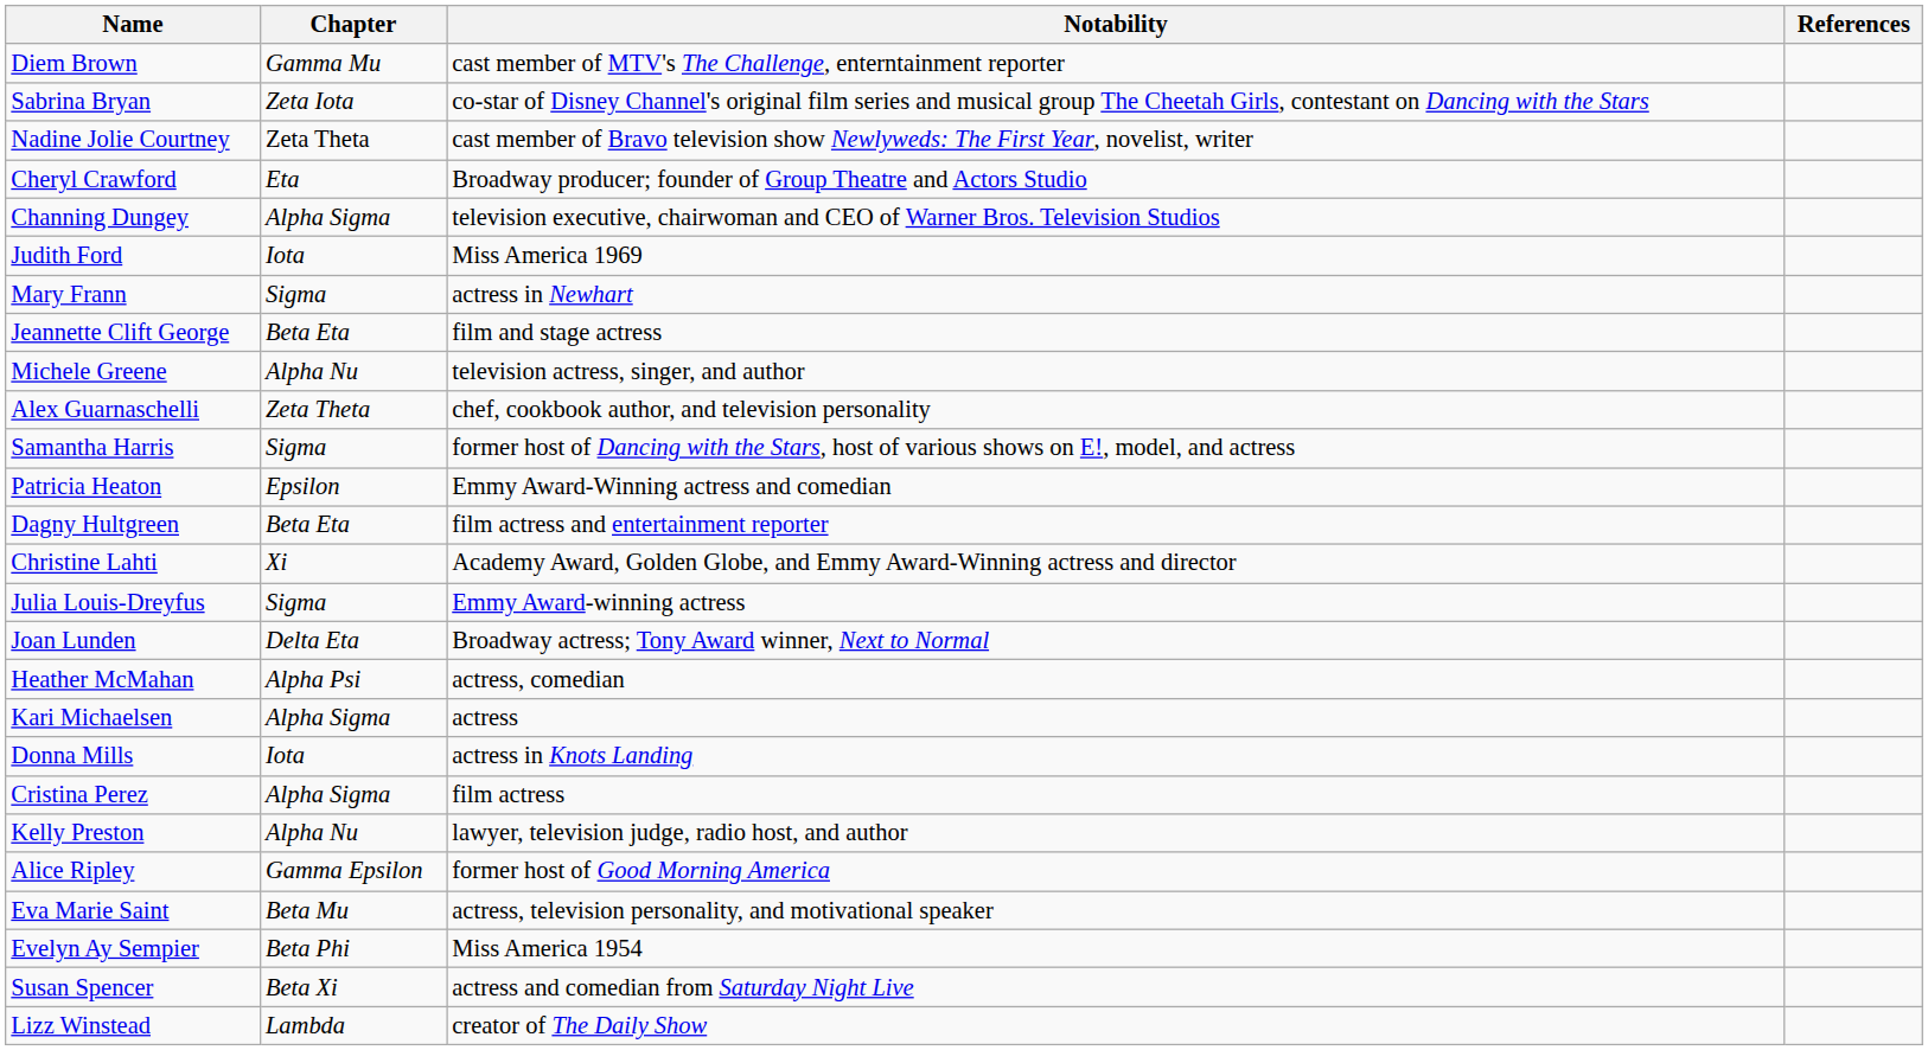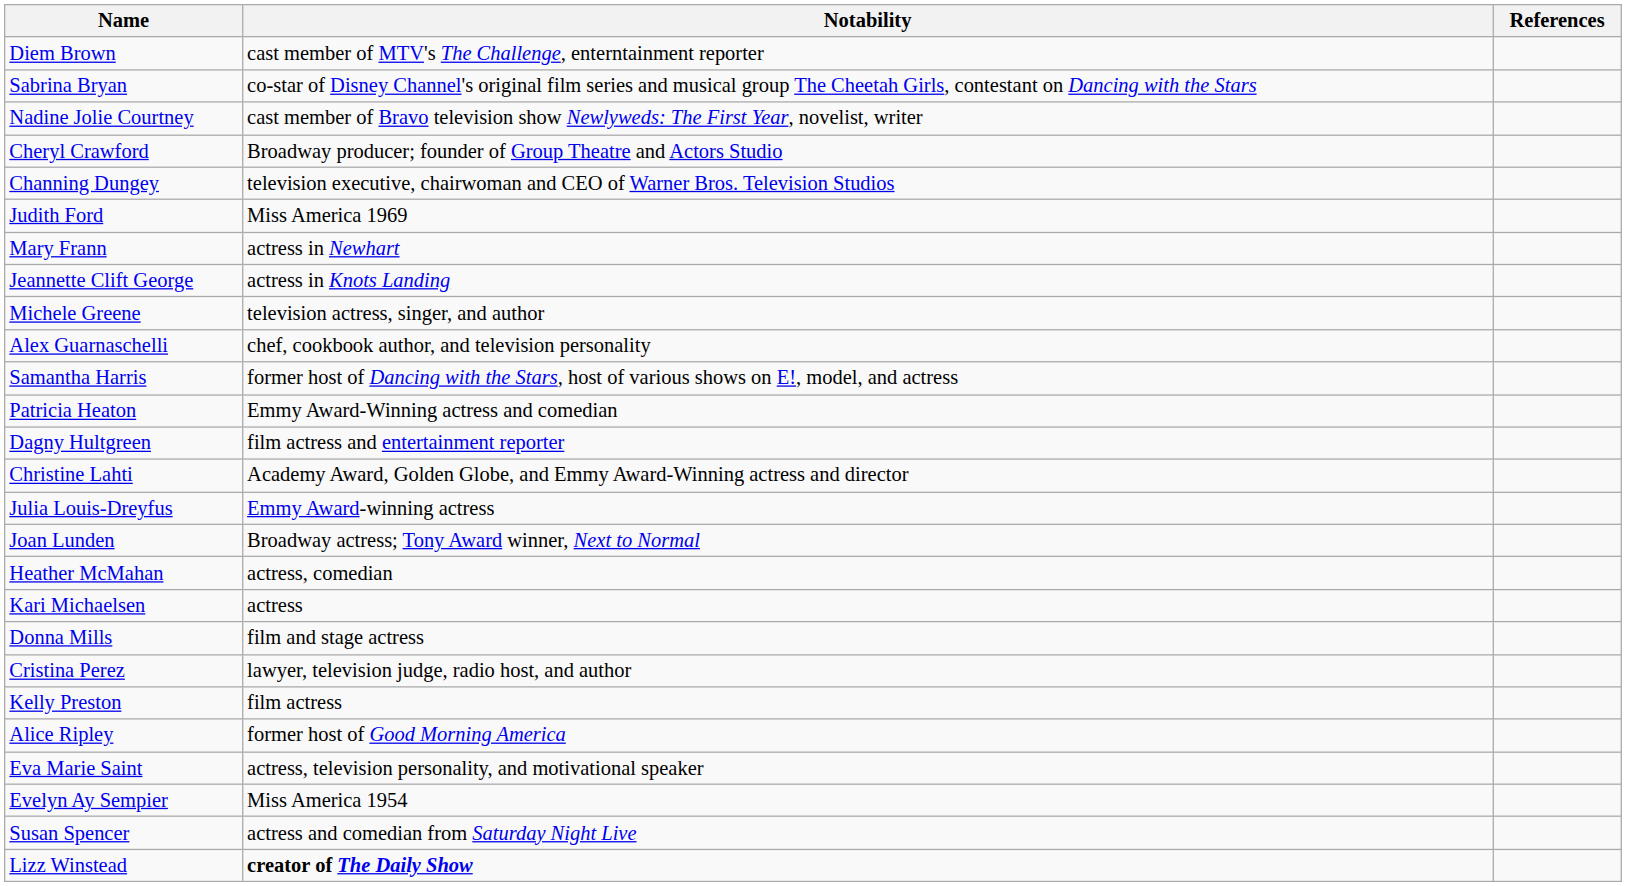 <table class="wikitable sortable" style="width:100%;">
 <tr>
 <th>Name</th>
-<th>Chapter</th>
 <th>Notability</th>
 <th>References</th>
 </tr>
 <tr>
 <td><a href='#'>Diem Brown</a></td>
-<td><em>Gamma Mu</em></td>
 <td>cast member of <a href='#'>MTV</a>'s <em><a href='#'>The Challenge</a>,</em> enterntainment reporter</td>
 <td></td>
 </tr>
 <tr>
 <td><a href='#'>Sabrina Bryan</a></td>
-<td><em>Zeta Iota</em></td>
 <td>co-star of <a href='#'>Disney Channel</a>'s original film series and musical group <a href='#'>The Cheetah Girls</a>, contestant on <em><a href='#'>Dancing with the Stars</a></em></td>
 <td></td>
 </tr>
 <tr>
 <td><a href='#'>Nadine Jolie Courtney</a></td>
-<td>Zeta Theta</td>
 <td>cast member of <a href='#'>Bravo</a> television show <em><a href='#'>Newlyweds: The First Year</a></em>, novelist, writer</td>
 <td></td>
 </tr>
 <tr>
 <td><a href='#'>Cheryl Crawford</a></td>
-<td><em>Eta</em></td>
 <td>Broadway producer; founder of <a href='#'>Group Theatre</a> and <a href='#'>Actors Studio</a></td>
 <td></td>
 </tr>
 <tr>
 <td><a href='#'>Channing Dungey</a></td>
-<td><em>Alpha Sigma</em></td>
 <td>television executive, chairwoman and CEO of <a href='#'>Warner Bros. Television Studios</a></td>
 <td></td>
 </tr>
 <tr>
 <td><a href='#'>Judith Ford</a></td>
-<td><em>Iota</em></td>
 <td>Miss America 1969</td>
 <td></td>
 </tr>
 <tr>
 <td><a href='#'>Mary Frann</a></td>
-<td><em>Sigma</em></td>
 <td>actress in <em><a href='#'>Newhart</a></em></td>
 <td></td>
 </tr>
 <tr>
 <td><a href='#'>Jeannette Clift George</a></td>
-<td><em>Beta Eta</em></td>
-<td>film and stage actress</td>
+<td>actress in <em><a href='#'>Knots Landing</a></em></td>
 <td></td>
 </tr>
 <tr>
 <td><a href='#'>Michele Greene</a></td>
-<td><em>Alpha Nu</em></td>
 <td>television actress, singer, and author</td>
 <td></td>
 </tr>
 <tr>
 <td><a href='#'>Alex Guarnaschelli</a></td>
-<td><em>Zeta Theta</em></td>
 <td>chef, cookbook author, and television personality</td>
 <td></td>
 </tr>
 <tr>
 <td><a href='#'>Samantha Harris</a></td>
-<td><em>Sigma</em></td>
 <td>former host of <em><a href='#'>Dancing with the Stars</a>,</em> host of various shows on <a href='#'>E!</a>, model, and actress</td>
 <td></td>
 </tr>
 <tr>
 <td><a href='#'>Patricia Heaton</a></td>
-<td><em>Epsilon</em></td>
 <td>Emmy Award-Winning actress and comedian</td>
 <td></td>
 </tr>
 <tr>
 <td><a href='#'>Dagny Hultgreen</a></td>
-<td><em>Beta Eta</em></td>
 <td>film actress and <a href='#'>entertainment reporter</a></td>
 <td></td>
 </tr>
 <tr>
 <td><a href='#'>Christine Lahti</a></td>
-<td><em>Xi</em></td>
 <td>Academy Award, Golden Globe, and Emmy Award-Winning actress and director</td>
 <td></td>
 </tr>
 <tr>
 <td><a href='#'>Julia Louis-Dreyfus</a></td>
-<td><em>Sigma</em></td>
 <td><a href='#'>Emmy Award</a>-winning actress</td>
 <td></td>
 </tr>
 <tr>
 <td><a href='#'>Joan Lunden</a></td>
-<td><em>Delta Eta</em></td>
 <td>Broadway actress; <a href='#'>Tony Award</a> winner, <em><a href='#'>Next to Normal</a></em></td>
 <td></td>
 </tr>
 <tr>
 <td><a href='#'>Heather McMahan</a></td>
-<td><em>Alpha Psi</em></td>
 <td>actress, comedian</td>
 <td></td>
 </tr>
 <tr>
 <td><a href='#'>Kari Michaelsen</a></td>
-<td><em>Alpha Sigma</em></td>
 <td>actress</td>
 <td></td>
 </tr>
 <tr>
 <td><a href='#'>Donna Mills</a></td>
-<td><em>Iota</em></td>
-<td>actress in <em><a href='#'>Knots Landing</a></em></td>
+<td>film and stage actress</td>
 <td></td>
 </tr>
 <tr>
 <td><a href='#'>Cristina Perez</a></td>
-<td><em>Alpha Sigma</em></td>
+<td>lawyer, television judge, radio host, and author</td>
+<td></td>
+</tr>
+<tr>
+<td><a href='#'>Kelly Preston</a></td>
 <td>film actress</td>
 <td></td>
 </tr>
 <tr>
-<td><a href='#'>Kelly Preston</a></td>
-<td><em>Alpha Nu</em></td>
-<td>lawyer, television judge, radio host, and author</td>
-<td></td>
-</tr>
-<tr>
 <td><a href='#'>Alice Ripley</a></td>
-<td><em>Gamma Epsilon</em></td>
 <td>former host of <em><a href='#'>Good Morning America</a></em></td>
 <td></td>
 </tr>
 <tr>
 <td><a href='#'>Eva Marie Saint</a></td>
-<td><em>Beta Mu</em></td>
 <td>actress, television personality, and motivational speaker</td>
 <td></td>
 </tr>
 <tr>
 <td><a href='#'>Evelyn Ay Sempier</a></td>
-<td><em>Beta Phi</em></td>
 <td>Miss America 1954</td>
 <td></td>
 </tr>
 <tr>
 <td><a href='#'>Susan Spencer</a></td>
-<td><em>Beta Xi</em></td>
 <td>actress and comedian from <em><a href='#'>Saturday Night Live</a></em></td>
 <td></td>
 </tr>
 <tr>
 <td><a href='#'>Lizz Winstead</a></td>
-<td><em>Lambda</em></td>
-<td>creator of <em><a href='#'>The Daily Show</a></em></td>
+<td><strong>creator of <em><a href='#'>The Daily Show</a></em></strong></td>
 <td></td>
 </tr>
 </table>
